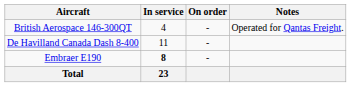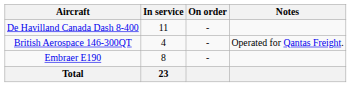 <table class="wikitable" style="margin:0.5em auto; text-align:center">
 <tr>
 <th>Aircraft</th>
 <th>In service</th>
 <th>On order</th>
 <th>Notes</th>
 </tr>
 <tr>
+<td><a href='#'>De Havilland Canada Dash 8-400</a></td>
+<td>11</td>
+<td>-</td>
+<td></td>
+</tr>
+<tr>
 <td><a href='#'>British Aerospace 146-300QT</a></td>
 <td>4</td>
 <td>-</td>
 <td>Operated for <a href='#'>Qantas Freight</a>.</td>
 </tr>
 <tr>
-<td><a href='#'>De Havilland Canada Dash 8-400</a></td>
-<td>11</td>
-<td>-</td>
-<td></td>
-</tr>
-<tr>
 <td><a href='#'>Embraer E190</a></td>
-<td><strong>8</strong></td>
+<td>8</td>
 <td>-</td>
 <td></td>
 </tr>
 <tr>
 <th>Total</th>
 <th>23</th>
 <th></th>
 <th></th>
 </tr>
 </table>
